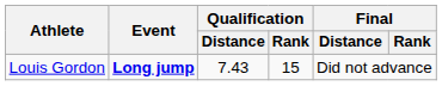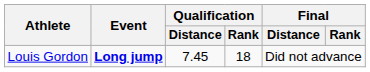 <table class="wikitable" style="font-size:90%; text-align:center">
 <tr>
 <th rowspan=2>Athlete</th>
 <th rowspan=2>Event</th>
 <th colspan=2>Qualification</th>
 <th colspan=2>Final</th>
 </tr>
 <tr style="font-size:95%">
 <th>Distance</th>
 <th>Rank</th>
 <th>Distance</th>
 <th>Rank</th>
 </tr>
 <tr>
 <td align=left><a href='#'>Louis Gordon</a></td>
 <td align=left rowspan=1><strong><a href='#'>Long jump</a></strong></td>
-<td>7.43</td>
-<td>15</td>
+<td>7.45</td>
+<td>18</td>
 <td colspan=2>Did not advance</td>
 </tr>
 </table>
